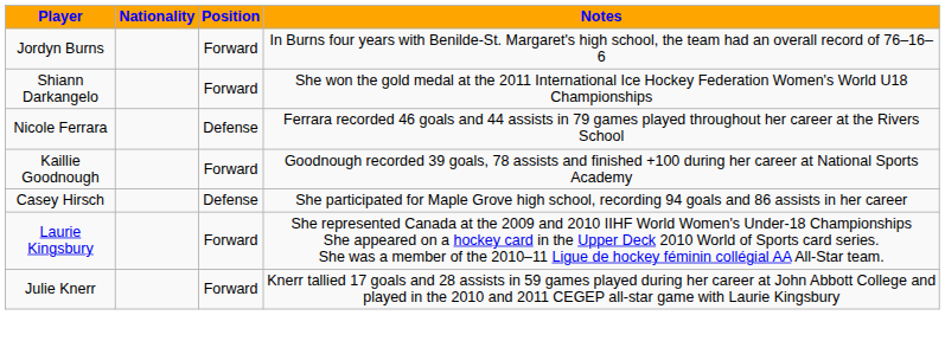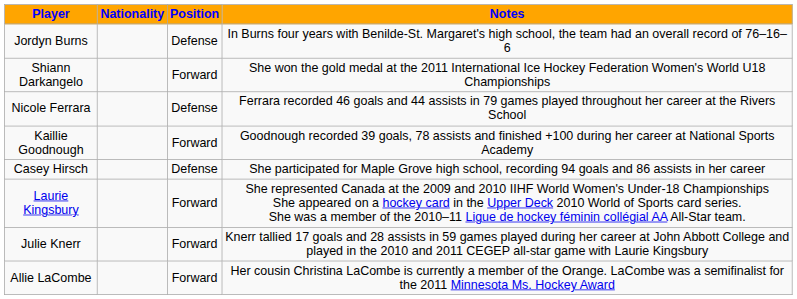 <table class="wikitable" width="80%">
 <tr align="center"  style=" background:orange;color:blue;">
 <td><strong>Player</strong></td>
 <td><strong>Nationality</strong></td>
 <td><strong>Position</strong></td>
 <td><strong>Notes</strong></td>
 </tr>
 <tr align="center" bgcolor="">
 <td>Jordyn Burns</td>
 <td></td>
-<td>Forward</td>
+<td>Defense</td>
 <td>In Burns four years with Benilde-St. Margaret's high school, the team had an overall record of 76–16–6</td>
 </tr>
 <tr align="center" bgcolor="">
 <td>Shiann Darkangelo</td>
 <td></td>
 <td>Forward</td>
 <td>She won the gold medal at the 2011 International Ice Hockey Federation Women's World U18 Championships</td>
 </tr>
 <tr align="center" bgcolor="">
 <td>Nicole Ferrara</td>
 <td></td>
 <td>Defense</td>
 <td>Ferrara recorded 46 goals and 44 assists in 79 games played throughout her career at the Rivers School</td>
 </tr>
 <tr align="center" bgcolor="">
 <td>Kaillie Goodnough</td>
 <td></td>
 <td>Forward</td>
 <td>Goodnough recorded 39 goals, 78 assists and finished +100 during her career at National Sports Academy</td>
 </tr>
 <tr align="center" bgcolor="">
 <td>Casey Hirsch</td>
 <td></td>
 <td>Defense</td>
 <td>She participated for Maple Grove high school, recording 94 goals and 86 assists in her career</td>
 </tr>
 <tr align="center" bgcolor="">
 <td><a href='#'>Laurie Kingsbury</a></td>
 <td></td>
 <td>Forward</td>
 <td>She represented Canada at the 2009 and 2010 IIHF World Women's Under-18 Championships<br>She appeared on a <a href='#'>hockey card</a> in the <a href='#'>Upper Deck</a> 2010 World of Sports card series.<br>She was a member of the 2010–11 <a href='#'>Ligue de hockey féminin collégial AA</a> All-Star team.</td>
 </tr>
 <tr align="center" bgcolor="">
 <td>Julie Knerr</td>
 <td></td>
 <td>Forward</td>
 <td>Knerr tallied 17 goals and 28 assists in 59 games played during her career at John Abbott College and played in the 2010 and 2011 CEGEP all-star game with Laurie Kingsbury</td>
 </tr>
+<tr align="center" bgcolor="">
+<td>Allie LaCombe</td>
+<td></td>
+<td>Forward</td>
+<td>Her cousin Christina LaCombe is currently a member of the Orange. LaCombe was a semifinalist for the 2011 <a href='#'>Minnesota Ms. Hockey Award</a></td>
+</tr>
 </table>
